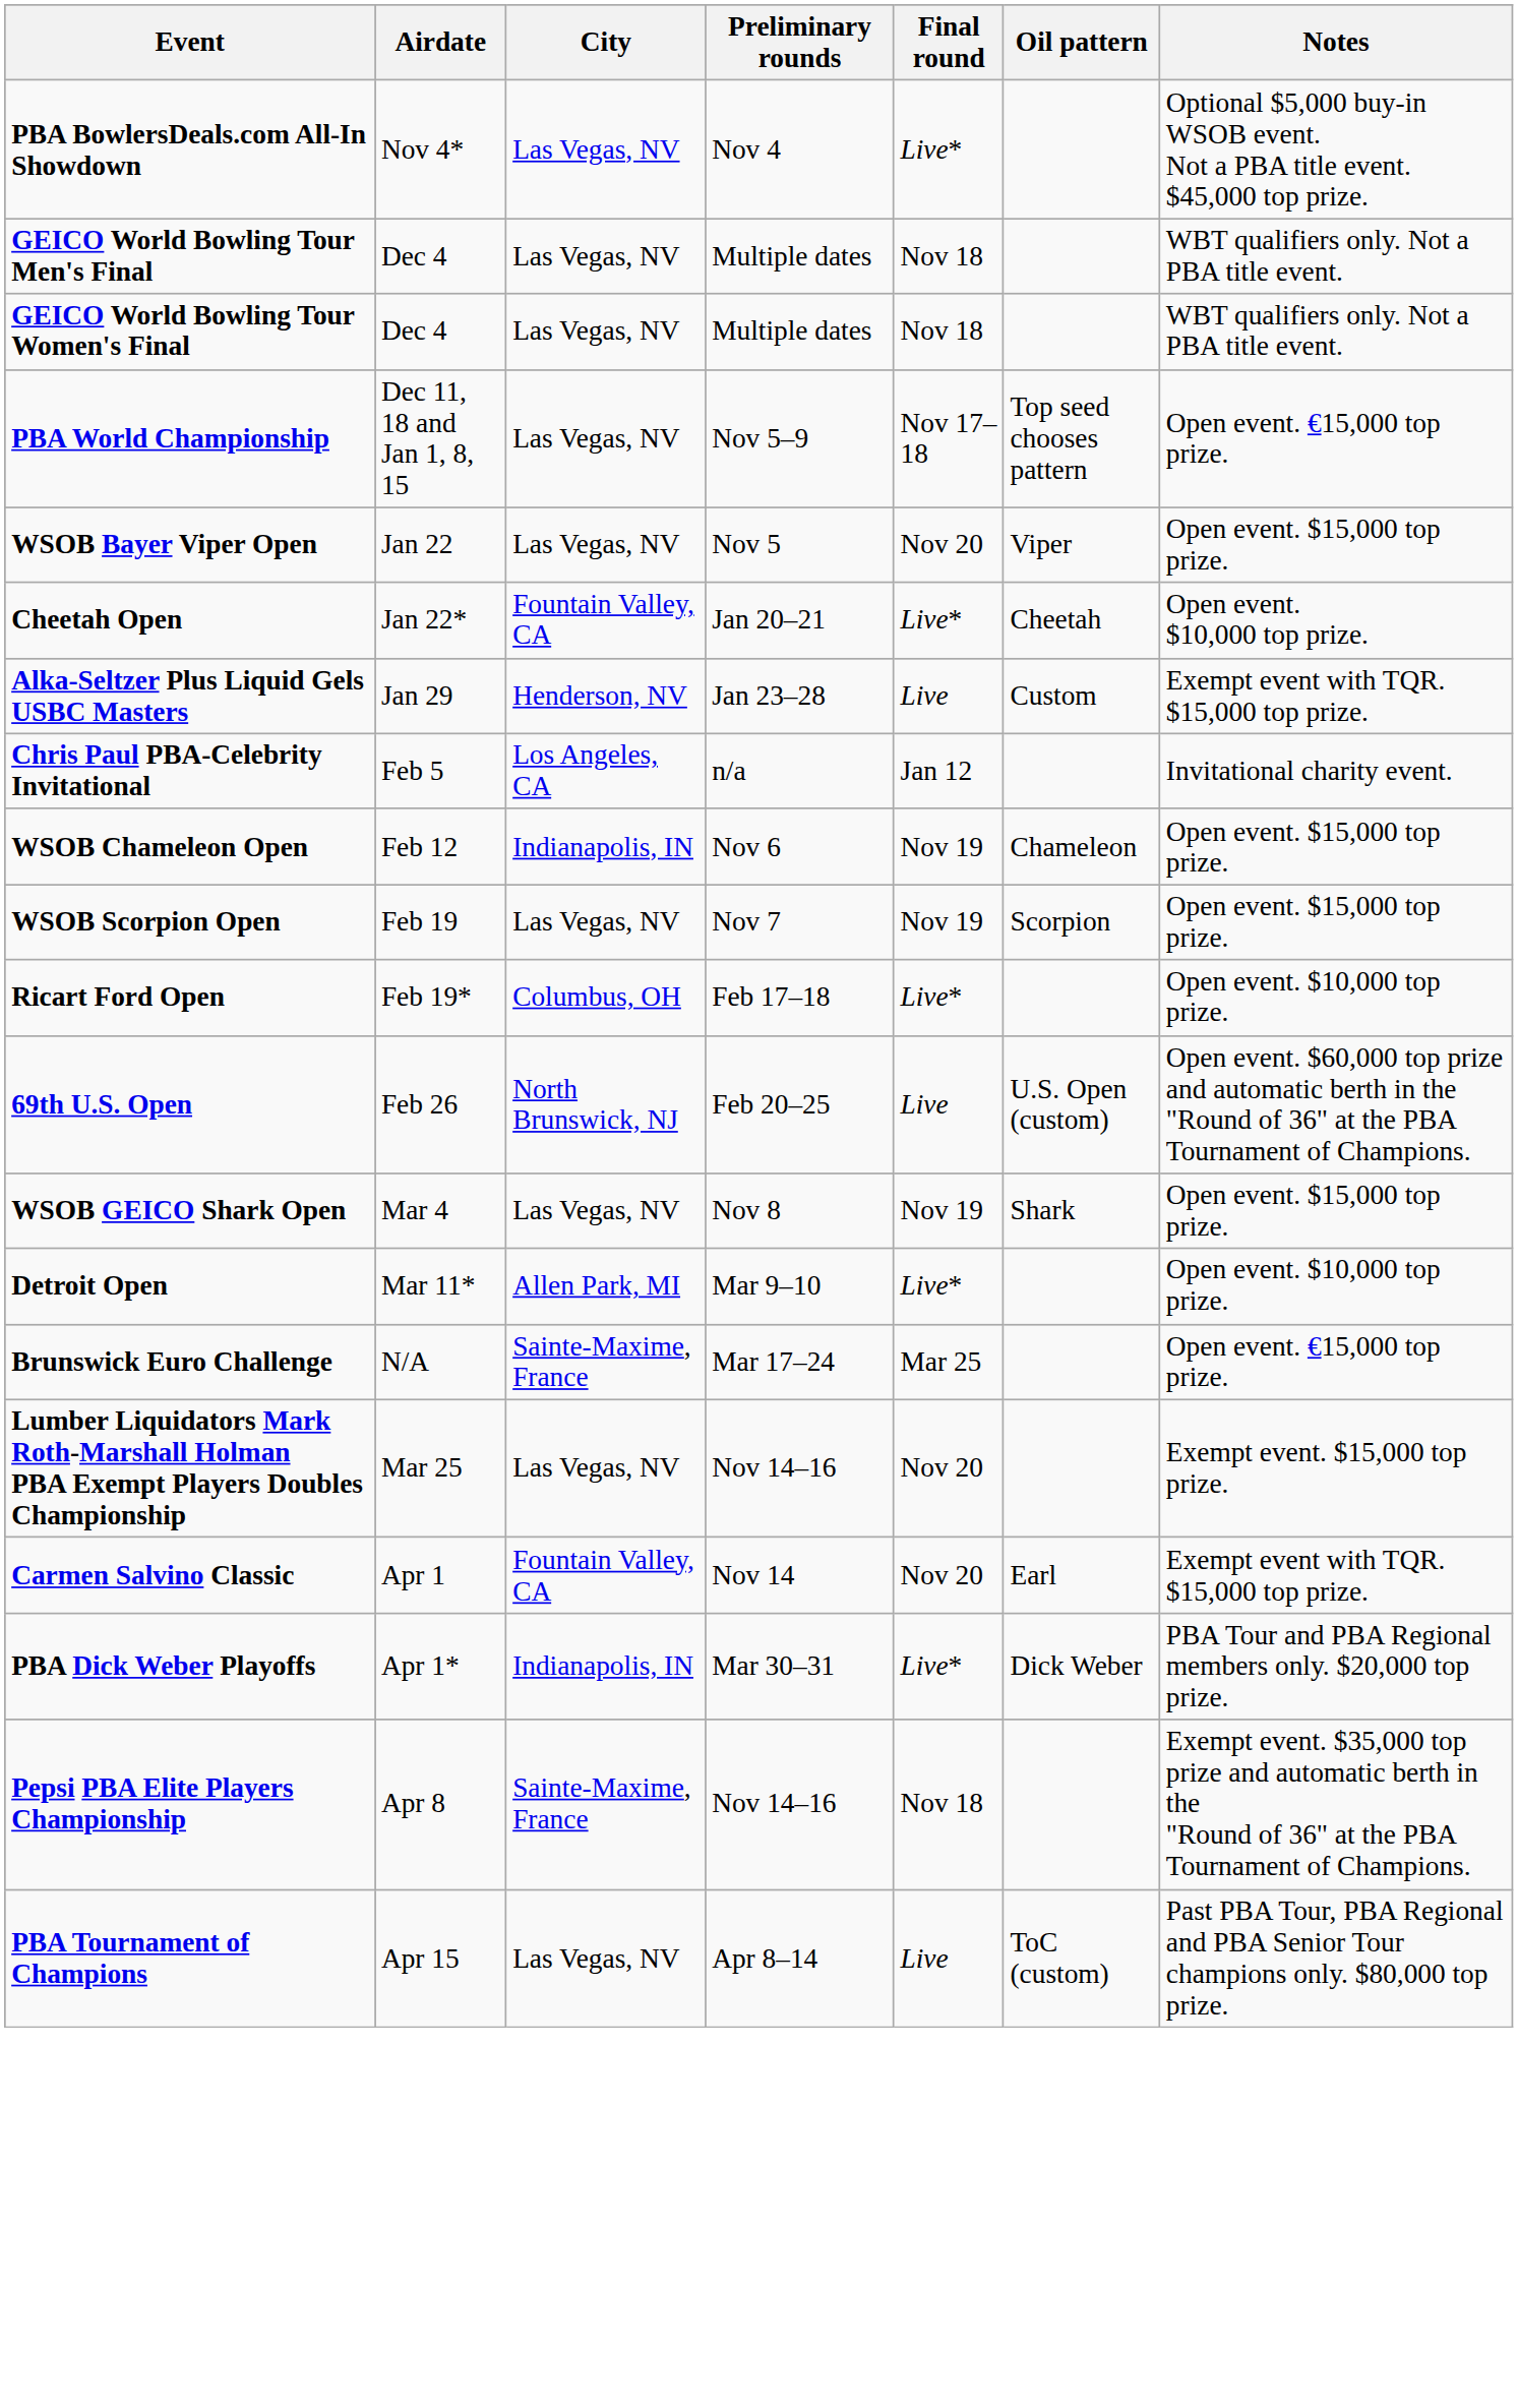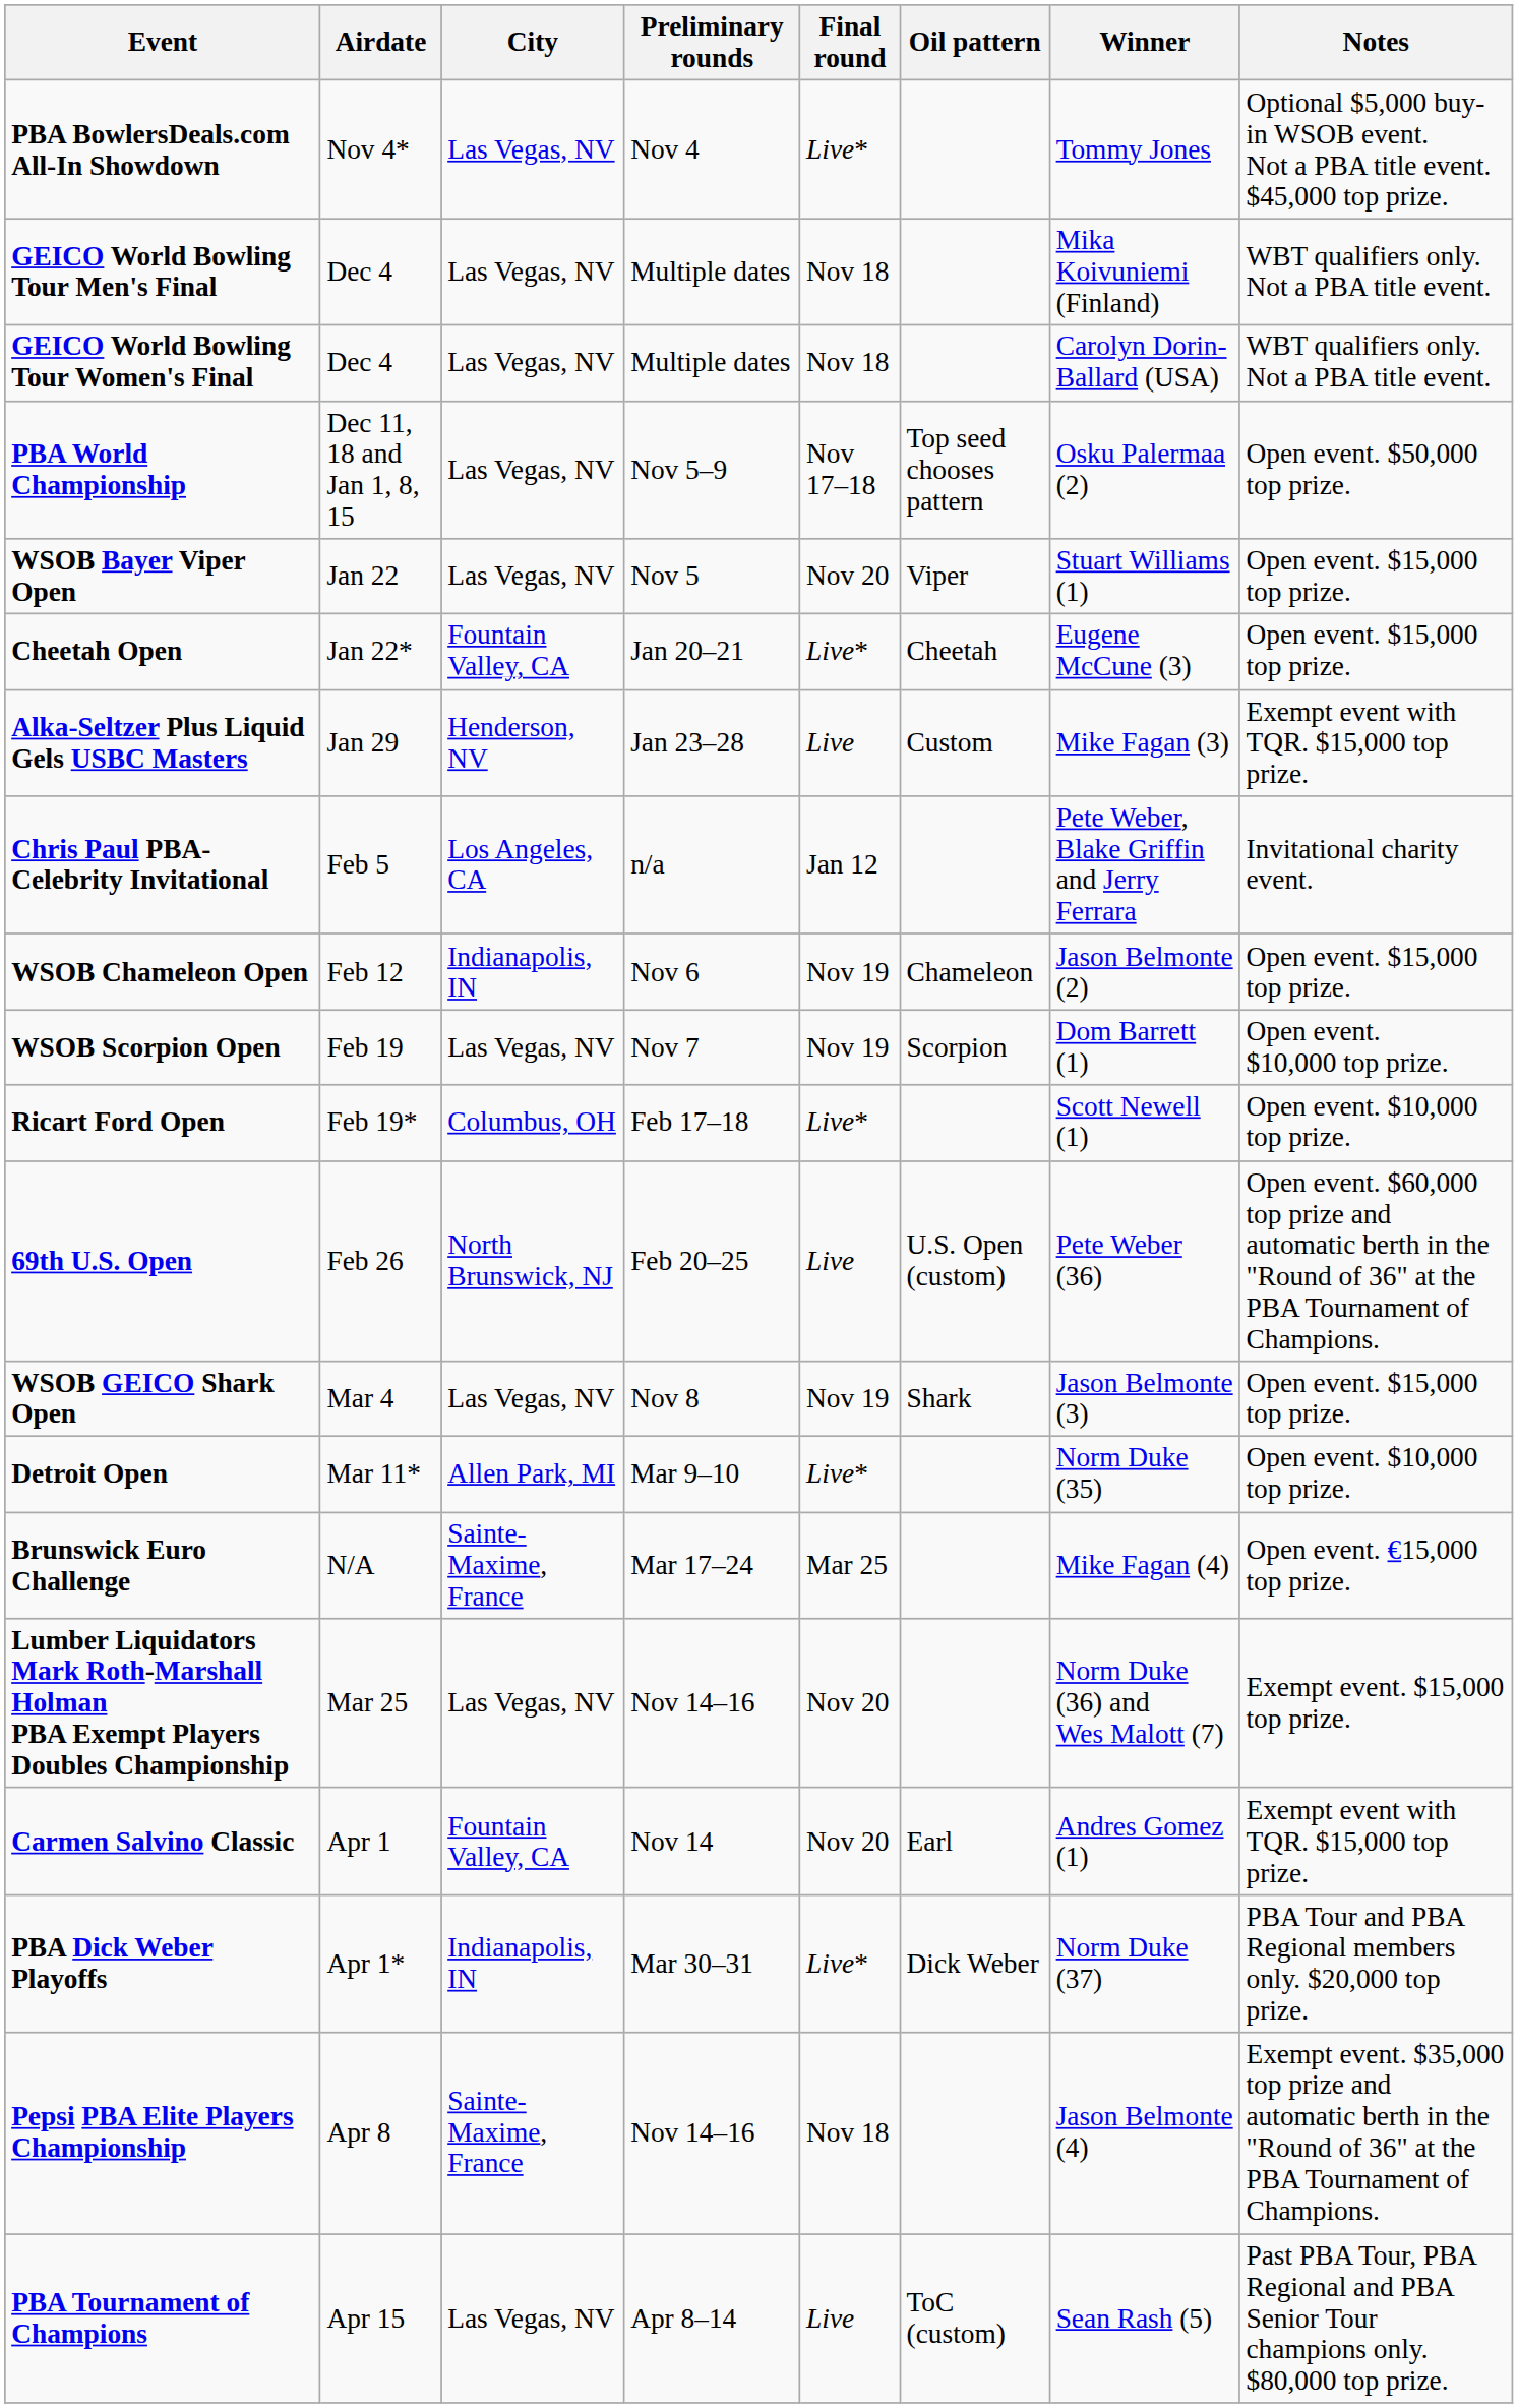 <table class="wikitable">
 <tr>
 <th>Event</th>
 <th>Airdate</th>
 <th>City</th>
 <th>Preliminary rounds</th>
 <th>Final round</th>
 <th>Oil pattern</th>
+<th>Winner</th>
 <th>Notes</th>
 </tr>
 <tr>
 <td><strong>PBA BowlersDeals.com All-In Showdown</strong></td>
 <td>Nov 4*</td>
 <td><a href='#'>Las Vegas, NV</a></td>
 <td>Nov 4</td>
 <td><em>Live</em>*</td>
 <td></td>
+<td><a href='#'>Tommy Jones</a></td>
 <td>Optional $5,000 buy-in WSOB event.<br>Not a PBA title event. $45,000 top prize.</td>
 </tr>
 <tr>
 <td><strong><a href='#'>GEICO</a> World Bowling Tour Men's Final</strong></td>
 <td>Dec 4</td>
 <td>Las Vegas, NV</td>
 <td>Multiple dates</td>
 <td>Nov 18</td>
 <td></td>
+<td><a href='#'>Mika Koivuniemi</a> (Finland)</td>
 <td>WBT qualifiers only. Not a PBA title event.</td>
 </tr>
 <tr>
 <td><strong><a href='#'>GEICO</a> World Bowling Tour Women's Final</strong></td>
 <td>Dec 4</td>
 <td>Las Vegas, NV</td>
 <td>Multiple dates</td>
 <td>Nov 18</td>
 <td></td>
+<td><a href='#'>Carolyn Dorin-Ballard</a> (USA)</td>
 <td>WBT qualifiers only. Not a PBA title event.</td>
 </tr>
 <tr>
 <td><strong><a href='#'>PBA World Championship</a></strong></td>
 <td>Dec 11, 18 and<br>Jan 1, 8, 15</td>
 <td>Las Vegas, NV</td>
 <td>Nov 5–9</td>
 <td>Nov 17–18</td>
 <td>Top seed<br>chooses pattern</td>
-<td>Open event. <a href='#'>€</a>15,000 top prize.</td>
+<td><a href='#'>Osku Palermaa</a> (2)</td>
+<td>Open event. $50,000 top prize.</td>
 </tr>
 <tr>
 <td><strong>WSOB <a href='#'>Bayer</a> Viper Open</strong></td>
 <td>Jan 22</td>
 <td>Las Vegas, NV</td>
 <td>Nov 5</td>
 <td>Nov 20</td>
 <td>Viper</td>
+<td><a href='#'>Stuart Williams</a> (1)</td>
 <td>Open event. $15,000 top prize.</td>
 </tr>
 <tr>
 <td><strong>Cheetah Open</strong></td>
 <td>Jan 22*</td>
 <td><a href='#'>Fountain Valley, CA</a></td>
 <td>Jan 20–21</td>
 <td><em>Live</em>*</td>
 <td>Cheetah</td>
-<td>Open event.<br>$10,000 top prize.</td>
+<td><a href='#'>Eugene McCune</a> (3)</td>
+<td>Open event. $15,000 top prize.</td>
 </tr>
 <tr>
 <td><strong><a href='#'>Alka-Seltzer</a> Plus Liquid Gels <a href='#'>USBC Masters</a></strong></td>
 <td>Jan 29</td>
 <td><a href='#'>Henderson, NV</a></td>
 <td>Jan 23–28</td>
 <td><em>Live</em></td>
 <td>Custom</td>
+<td><a href='#'>Mike Fagan</a> (3)</td>
 <td>Exempt event with TQR. $15,000 top prize.</td>
 </tr>
 <tr>
 <td><strong><a href='#'>Chris Paul</a> PBA-Celebrity Invitational</strong></td>
 <td>Feb 5</td>
 <td><a href='#'>Los Angeles, CA</a></td>
 <td>n/a</td>
 <td>Jan 12</td>
 <td></td>
+<td><a href='#'>Pete Weber</a>, <a href='#'>Blake Griffin</a><br>and <a href='#'>Jerry Ferrara</a></td>
 <td>Invitational charity event.</td>
 </tr>
 <tr>
 <td><strong>WSOB Chameleon Open</strong></td>
 <td>Feb 12</td>
 <td><a href='#'>Indianapolis, IN</a></td>
 <td>Nov 6</td>
 <td>Nov 19</td>
 <td>Chameleon</td>
+<td><a href='#'>Jason Belmonte</a> (2)</td>
 <td>Open event. $15,000 top prize.</td>
 </tr>
 <tr>
 <td><strong>WSOB Scorpion Open</strong></td>
 <td>Feb 19</td>
 <td>Las Vegas, NV</td>
 <td>Nov 7</td>
 <td>Nov 19</td>
 <td>Scorpion</td>
-<td>Open event. $15,000 top prize.</td>
+<td><a href='#'>Dom Barrett</a> (1)</td>
+<td>Open event.<br>$10,000 top prize.</td>
 </tr>
 <tr>
 <td><strong>Ricart Ford Open</strong></td>
 <td>Feb 19*</td>
 <td><a href='#'>Columbus, OH</a></td>
 <td>Feb 17–18</td>
 <td><em>Live</em>*</td>
 <td></td>
+<td><a href='#'>Scott Newell</a> (1)</td>
 <td>Open event. $10,000 top prize.</td>
 </tr>
 <tr>
 <td><strong><a href='#'>69th U.S. Open</a></strong></td>
 <td>Feb 26</td>
 <td><a href='#'>North Brunswick, NJ</a></td>
 <td>Feb 20–25</td>
 <td><em>Live</em></td>
 <td>U.S. Open<br>(custom)</td>
+<td><a href='#'>Pete Weber</a> (36)</td>
 <td>Open event. $60,000 top prize and automatic berth in the<br>"Round of 36" at the PBA Tournament of Champions.</td>
 </tr>
 <tr>
 <td><strong>WSOB <a href='#'>GEICO</a> Shark Open</strong></td>
 <td>Mar 4</td>
 <td>Las Vegas, NV</td>
 <td>Nov 8</td>
 <td>Nov 19</td>
 <td>Shark</td>
+<td><a href='#'>Jason Belmonte</a> (3)</td>
 <td>Open event. $15,000 top prize.</td>
 </tr>
 <tr>
 <td><strong>Detroit Open</strong></td>
 <td>Mar 11*</td>
 <td><a href='#'>Allen Park, MI</a></td>
 <td>Mar 9–10</td>
 <td><em>Live</em>*</td>
 <td></td>
+<td><a href='#'>Norm Duke</a> (35)</td>
 <td>Open event. $10,000 top prize.</td>
 </tr>
 <tr>
 <td><strong>Brunswick Euro Challenge</strong></td>
 <td>N/A</td>
 <td><a href='#'>Sainte-Maxime</a>, <a href='#'>France</a></td>
 <td>Mar 17–24</td>
 <td>Mar 25</td>
 <td></td>
+<td><a href='#'>Mike Fagan</a> (4)</td>
 <td>Open event. <a href='#'>€</a>15,000 top prize.</td>
 </tr>
 <tr>
 <td><strong>Lumber Liquidators <a href='#'>Mark Roth</a>-<a href='#'>Marshall Holman</a><br>PBA Exempt Players Doubles Championship</strong></td>
 <td>Mar 25</td>
 <td>Las Vegas, NV</td>
 <td>Nov 14–16</td>
 <td>Nov 20</td>
 <td></td>
+<td><a href='#'>Norm Duke</a> (36) and<br><a href='#'>Wes Malott</a> (7)</td>
 <td>Exempt event. $15,000 top prize.</td>
 </tr>
 <tr>
 <td><strong><a href='#'>Carmen Salvino</a> Classic</strong></td>
 <td>Apr 1</td>
 <td><a href='#'>Fountain Valley, CA</a></td>
 <td>Nov 14</td>
 <td>Nov 20</td>
 <td>Earl</td>
+<td><a href='#'>Andres Gomez</a> (1)</td>
 <td>Exempt event with TQR. $15,000 top prize.</td>
 </tr>
 <tr>
 <td><strong>PBA <a href='#'>Dick Weber</a> Playoffs</strong></td>
 <td>Apr 1*</td>
 <td><a href='#'>Indianapolis, IN</a></td>
 <td>Mar 30–31</td>
 <td><em>Live</em>*</td>
 <td>Dick Weber</td>
+<td><a href='#'>Norm Duke</a> (37)</td>
 <td>PBA Tour and PBA Regional members only. $20,000 top prize.</td>
 </tr>
 <tr>
 <td><strong><a href='#'>Pepsi</a> <a href='#'>PBA Elite Players Championship</a></strong></td>
 <td>Apr 8</td>
 <td><a href='#'>Sainte-Maxime</a>, <a href='#'>France</a></td>
 <td>Nov 14–16</td>
 <td>Nov 18</td>
 <td></td>
+<td><a href='#'>Jason Belmonte</a> (4)</td>
 <td>Exempt event. $35,000 top prize and automatic berth in the<br>"Round of 36" at the PBA Tournament of Champions.</td>
 </tr>
 <tr>
 <td><strong><a href='#'>PBA Tournament of Champions</a></strong></td>
 <td>Apr 15</td>
 <td>Las Vegas, NV</td>
 <td>Apr 8–14</td>
 <td><em>Live</em></td>
 <td>ToC (custom)</td>
+<td><a href='#'>Sean Rash</a> (5)</td>
 <td>Past PBA Tour, PBA Regional and PBA Senior Tour<br>champions only. $80,000 top prize.</td>
 </tr>
 </table>
